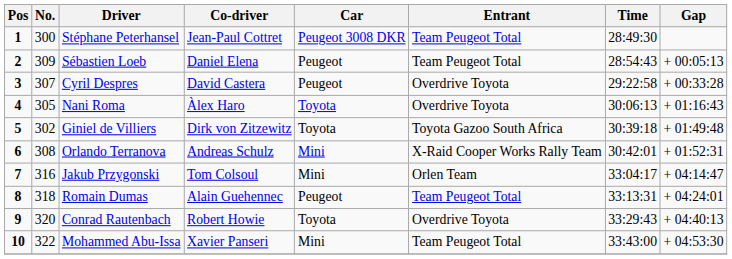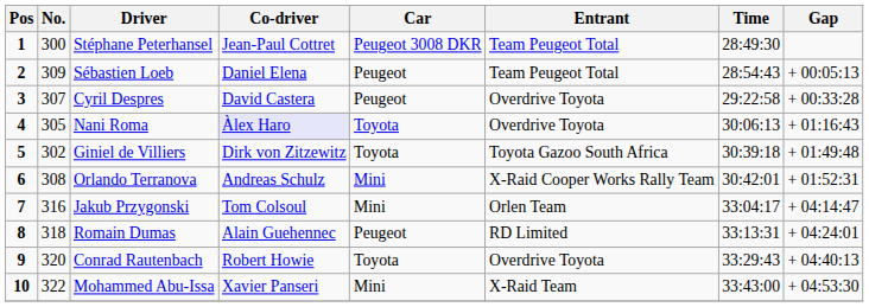 <table class="wikitable" style="font-size:85%">
 <tr>
 <th>Pos</th>
 <th>No.</th>
 <th>Driver</th>
 <th>Co-driver</th>
 <th>Car</th>
 <th>Entrant</th>
 <th>Time</th>
 <th>Gap</th>
 </tr>
 <tr>
 <td align=center><strong>1</strong></td>
 <td>300</td>
 <td> <a href='#'>Stéphane Peterhansel</a></td>
 <td> <a href='#'>Jean-Paul Cottret</a></td>
 <td><a href='#'>Peugeot 3008 DKR</a></td>
 <td><a href='#'>Team Peugeot Total</a></td>
 <td>28:49:30</td>
 <td></td>
 </tr>
 <tr>
 <td align=center><strong>2</strong></td>
 <td>309</td>
 <td> <a href='#'>Sébastien Loeb</a></td>
 <td> <a href='#'>Daniel Elena</a></td>
 <td>Peugeot</td>
 <td>Team Peugeot Total</td>
 <td>28:54:43</td>
 <td>+ 00:05:13</td>
 </tr>
 <tr>
 <td align=center><strong>3</strong></td>
 <td>307</td>
 <td> <a href='#'>Cyril Despres</a></td>
 <td> <a href='#'>David Castera</a></td>
 <td>Peugeot</td>
 <td>Overdrive Toyota</td>
 <td>29:22:58</td>
 <td>+ 00:33:28</td>
 </tr>
 <tr>
 <td align=center><strong>4</strong></td>
 <td>305</td>
 <td> <a href='#'>Nani Roma</a></td>
-<td> <a href='#'>Àlex Haro</a></td>
+<td style="background: lavender;"> <a href='#'>Àlex Haro</a></td>
 <td><a href='#'>Toyota</a></td>
 <td>Overdrive Toyota</td>
 <td>30:06:13</td>
 <td>+ 01:16:43</td>
 </tr>
 <tr>
 <td align=center><strong>5</strong></td>
 <td>302</td>
 <td> <a href='#'>Giniel de Villiers</a></td>
 <td> <a href='#'>Dirk von Zitzewitz</a></td>
 <td>Toyota</td>
 <td>Toyota Gazoo South Africa</td>
 <td>30:39:18</td>
 <td>+ 01:49:48</td>
 </tr>
 <tr>
 <td align=center><strong>6</strong></td>
 <td>308</td>
 <td> <a href='#'>Orlando Terranova</a></td>
 <td> <a href='#'>Andreas Schulz</a></td>
 <td><a href='#'>Mini</a></td>
 <td>X-Raid Cooper Works Rally Team</td>
 <td>30:42:01</td>
 <td>+ 01:52:31</td>
 </tr>
 <tr>
 <td align=center><strong>7</strong></td>
 <td>316</td>
 <td> <a href='#'>Jakub Przygonski</a></td>
 <td> <a href='#'>Tom Colsoul</a></td>
 <td>Mini</td>
 <td>Orlen Team</td>
 <td>33:04:17</td>
 <td>+ 04:14:47</td>
 </tr>
 <tr>
 <td align=center><strong>8</strong></td>
 <td>318</td>
 <td> <a href='#'>Romain Dumas</a></td>
 <td> <a href='#'>Alain Guehennec</a></td>
 <td>Peugeot</td>
-<td><a href='#'>Team Peugeot Total</a></td>
+<td>RD Limited</td>
 <td>33:13:31</td>
 <td>+ 04:24:01</td>
 </tr>
 <tr>
 <td align=center><strong>9</strong></td>
 <td>320</td>
 <td> <a href='#'>Conrad Rautenbach</a></td>
 <td> <a href='#'>Robert Howie</a></td>
 <td>Toyota</td>
 <td>Overdrive Toyota</td>
 <td>33:29:43</td>
 <td>+ 04:40:13</td>
 </tr>
 <tr>
 <td align=center><strong>10</strong></td>
 <td>322</td>
 <td> <a href='#'>Mohammed Abu-Issa</a></td>
 <td> <a href='#'>Xavier Panseri</a></td>
 <td>Mini</td>
-<td>Team Peugeot Total</td>
+<td>X-Raid Team</td>
 <td>33:43:00</td>
 <td>+ 04:53:30</td>
 </tr>
 <tr>
 </tr>
 </table>
